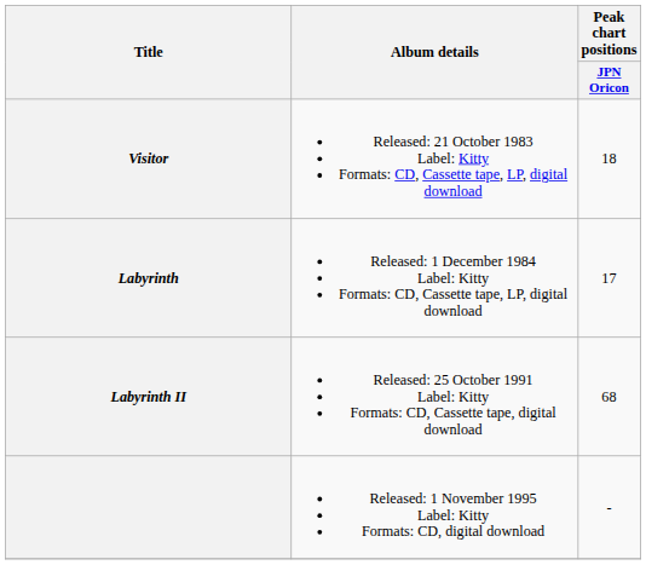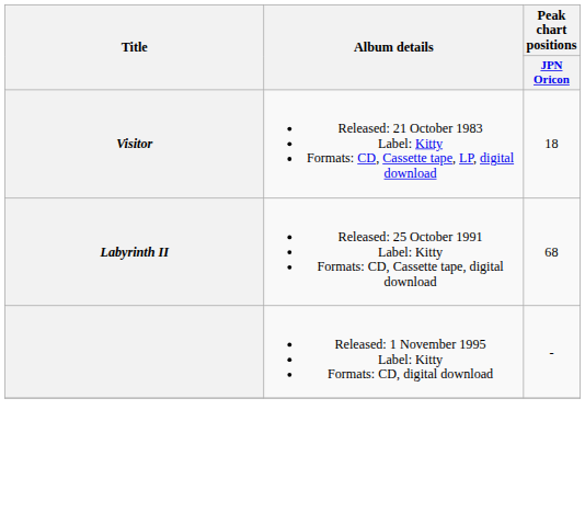 <table class="wikitable plainrowheaders" style="text-align:center;">
 <tr>
 <th scope="col" rowspan="2" style="width:19em;">Title</th>
 <th scope="col" rowspan="2" style="width:19em;">Album details</th>
 <th scope="col">Peak chart positions</th>
 </tr>
 <tr>
 <th scope="col" style="width:2.9em;font-size:90%;"><a href='#'>JPN<br>Oricon</a><br></th>
 </tr>
 <tr>
 <th scope="row"><em>Visitor</em></th>
 <td><br><ul><li>Released: 21 October 1983</li><li>Label: <a href='#'>Kitty</a></li><li>Formats: <a href='#'>CD</a>, <a href='#'>Cassette tape</a>, <a href='#'>LP</a>, <a href='#'>digital download</a></li></ul></td>
 <td>18</td>
 </tr>
 <tr>
-<th scope="row"><em>Labyrinth</em></th>
-<td><br><ul><li>Released: 1 December 1984</li><li>Label: Kitty</li><li>Formats: CD, Cassette tape, LP, digital download</li></ul></td>
-<td>17</td>
-</tr>
-<tr>
 <th scope="row"><em>Labyrinth II</em></th>
 <td><br><ul><li>Released: 25 October 1991</li><li>Label: Kitty</li><li>Formats: CD, Cassette tape, digital download</li></ul></td>
 <td>68</td>
 </tr>
 <tr>
 <th scope="row"></th>
 <td><br><ul><li>Released: 1 November 1995</li><li>Label: Kitty</li><li>Formats: CD, digital download</li></ul></td>
 <td>-</td>
 </tr>
 <tr>
 </tr>
 </table>
